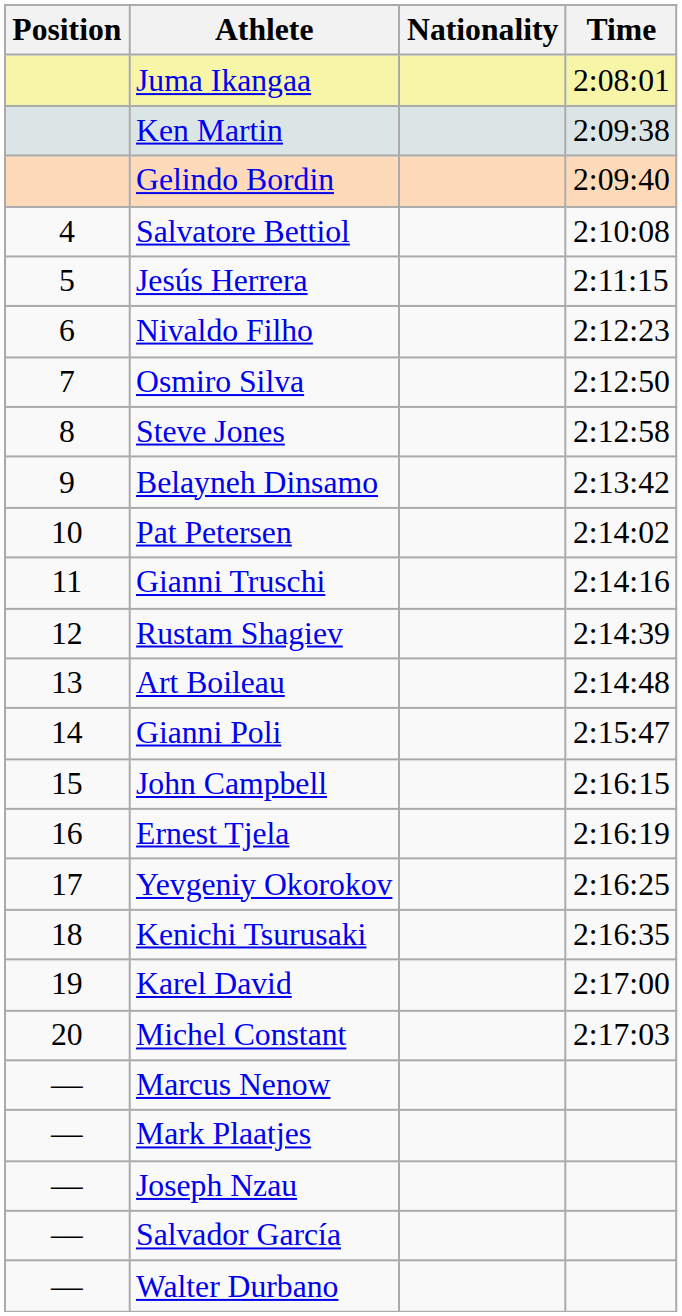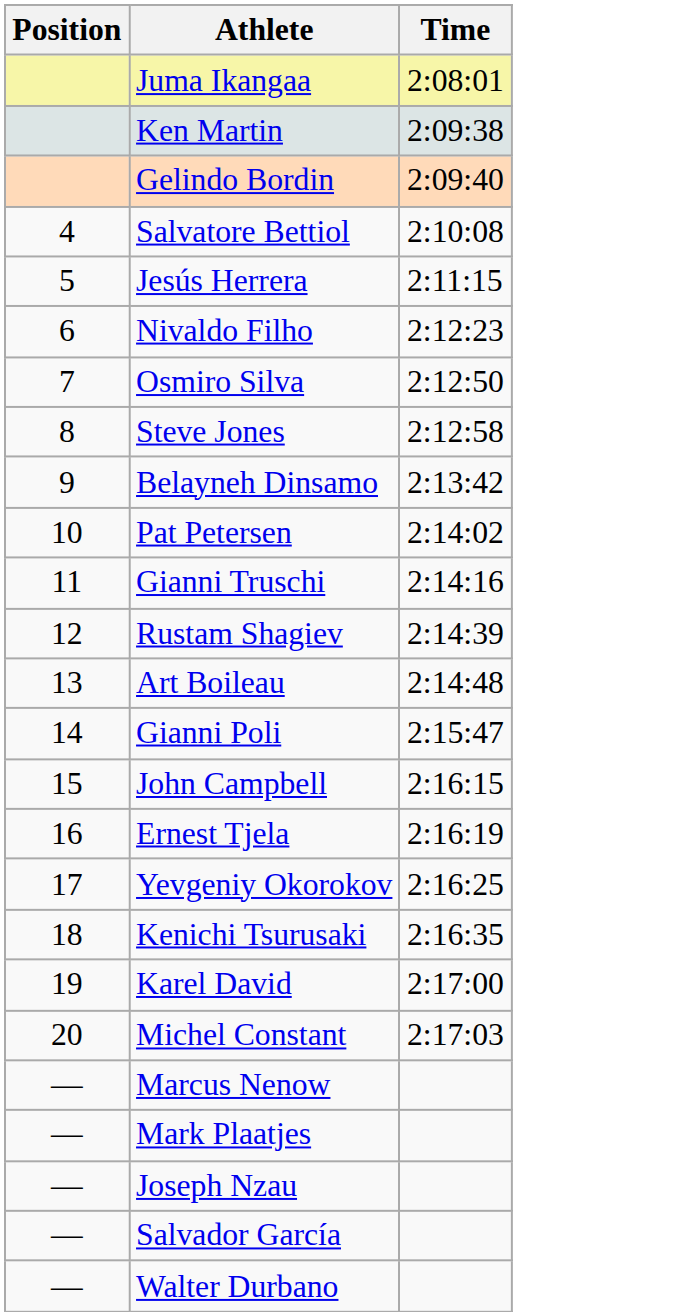 <table class="wikitable sortable">
 <tr>
 <th>Position</th>
 <th>Athlete</th>
-<th>Nationality</th>
 <th>Time</th>
 </tr>
 <tr bgcolor=#F7F6A8>
 <td align=center></td>
 <td><a href='#'>Juma Ikangaa</a></td>
-<td></td>
 <td>2:08:01</td>
 </tr>
 <tr bgcolor=#DCE5E5>
 <td align=center></td>
 <td><a href='#'>Ken Martin</a></td>
-<td></td>
 <td>2:09:38</td>
 </tr>
 <tr bgcolor=#FFDAB9>
 <td align=center></td>
 <td><a href='#'>Gelindo Bordin</a></td>
-<td></td>
 <td>2:09:40</td>
 </tr>
 <tr>
 <td align=center>4</td>
 <td><a href='#'>Salvatore Bettiol</a></td>
-<td></td>
 <td>2:10:08</td>
 </tr>
 <tr>
 <td align=center>5</td>
 <td><a href='#'>Jesús Herrera</a></td>
-<td></td>
 <td>2:11:15</td>
 </tr>
 <tr>
 <td align=center>6</td>
 <td><a href='#'>Nivaldo Filho</a></td>
-<td></td>
 <td>2:12:23</td>
 </tr>
 <tr>
 <td align=center>7</td>
 <td><a href='#'>Osmiro Silva</a></td>
-<td></td>
 <td>2:12:50</td>
 </tr>
 <tr>
 <td align=center>8</td>
 <td><a href='#'>Steve Jones</a></td>
-<td></td>
 <td>2:12:58</td>
 </tr>
 <tr>
 <td align=center>9</td>
 <td><a href='#'>Belayneh Dinsamo</a></td>
-<td></td>
 <td>2:13:42</td>
 </tr>
 <tr>
 <td align=center>10</td>
 <td><a href='#'>Pat Petersen</a></td>
-<td></td>
 <td>2:14:02</td>
 </tr>
 <tr>
 <td align=center>11</td>
 <td><a href='#'>Gianni Truschi</a></td>
-<td></td>
 <td>2:14:16</td>
 </tr>
 <tr>
 <td align=center>12</td>
 <td><a href='#'>Rustam Shagiev</a></td>
-<td></td>
 <td>2:14:39</td>
 </tr>
 <tr>
 <td align=center>13</td>
 <td><a href='#'>Art Boileau</a></td>
-<td></td>
 <td>2:14:48</td>
 </tr>
 <tr>
 <td align=center>14</td>
 <td><a href='#'>Gianni Poli</a></td>
-<td></td>
 <td>2:15:47</td>
 </tr>
 <tr>
 <td align=center>15</td>
 <td><a href='#'>John Campbell</a></td>
-<td></td>
 <td>2:16:15</td>
 </tr>
 <tr>
 <td align=center>16</td>
 <td><a href='#'>Ernest Tjela</a></td>
-<td></td>
 <td>2:16:19</td>
 </tr>
 <tr>
 <td align=center>17</td>
 <td><a href='#'>Yevgeniy Okorokov</a></td>
-<td></td>
 <td>2:16:25</td>
 </tr>
 <tr>
 <td align=center>18</td>
 <td><a href='#'>Kenichi Tsurusaki</a></td>
-<td></td>
 <td>2:16:35</td>
 </tr>
 <tr>
 <td align=center>19</td>
 <td><a href='#'>Karel David</a></td>
-<td></td>
 <td>2:17:00</td>
 </tr>
 <tr>
 <td align=center>20</td>
 <td><a href='#'>Michel Constant</a></td>
-<td></td>
 <td>2:17:03</td>
 </tr>
 <tr>
 <td align=center>—</td>
 <td><a href='#'>Marcus Nenow</a></td>
 <td></td>
-<td></td>
 </tr>
 <tr>
 <td align=center>—</td>
 <td><a href='#'>Mark Plaatjes</a></td>
-<td></td>
 <td></td>
 </tr>
 <tr>
 <td align=center>—</td>
 <td><a href='#'>Joseph Nzau</a></td>
 <td></td>
-<td></td>
 </tr>
 <tr>
 <td align=center>—</td>
 <td><a href='#'>Salvador García</a></td>
-<td></td>
 <td></td>
 </tr>
 <tr>
 <td align=center>—</td>
 <td><a href='#'>Walter Durbano</a></td>
 <td></td>
-<td></td>
 </tr>
 </table>
